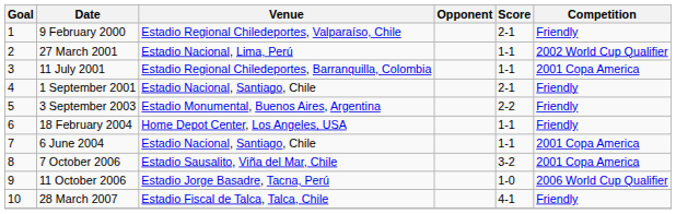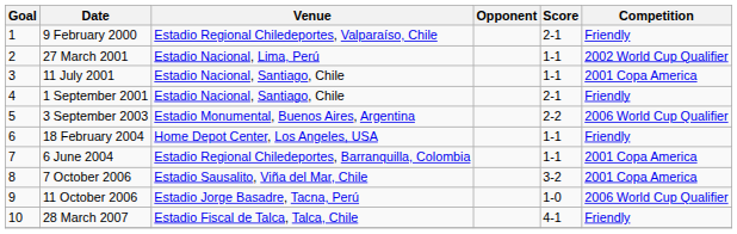 <table class="wikitable collapsible collapsed" style=font-size:85%>
 <tr>
 <th>Goal</th>
 <th>Date</th>
 <th>Venue</th>
 <th>Opponent</th>
 <th>Score</th>
 <th>Competition</th>
 </tr>
 <tr>
 <td>1</td>
 <td>9 February 2000</td>
 <td><a href='#'>Estadio Regional Chiledeportes</a>, <a href='#'>Valparaíso, Chile</a></td>
 <td align=left></td>
 <td>2-1</td>
 <td><a href='#'>Friendly</a></td>
 </tr>
 <tr>
 <td>2</td>
 <td>27 March 2001</td>
 <td><a href='#'>Estadio Nacional</a>, <a href='#'>Lima, Perú</a></td>
 <td align=left></td>
 <td>1-1</td>
 <td><a href='#'>2002 World Cup Qualifier</a></td>
 </tr>
 <tr>
 <td>3</td>
 <td>11 July 2001</td>
-<td><a href='#'>Estadio Regional Chiledeportes</a>, <a href='#'>Barranquilla, Colombia</a></td>
+<td><a href='#'>Estadio Nacional</a>, <a href='#'>Santiago</a>, Chile</td>
 <td align=left></td>
 <td>1-1</td>
 <td><a href='#'>2001 Copa America</a></td>
 </tr>
 <tr>
 <td>4</td>
 <td>1 September 2001</td>
 <td><a href='#'>Estadio Nacional</a>, <a href='#'>Santiago</a>, Chile</td>
 <td align=left></td>
 <td>2-1</td>
 <td><a href='#'>Friendly</a></td>
 </tr>
 <tr>
 <td>5</td>
 <td>3 September 2003</td>
 <td><a href='#'>Estadio Monumental</a>, <a href='#'>Buenos Aires</a>, <a href='#'>Argentina</a></td>
 <td align=left></td>
 <td>2-2</td>
-<td><a href='#'>Friendly</a></td>
+<td><a href='#'>2006 World Cup Qualifier</a></td>
 </tr>
 <tr>
 <td>6</td>
 <td>18 February 2004</td>
 <td><a href='#'>Home Depot Center</a>, <a href='#'>Los Angeles, USA</a></td>
 <td align=left></td>
 <td>1-1</td>
 <td><a href='#'>Friendly</a></td>
 </tr>
 <tr>
 <td>7</td>
 <td>6 June 2004</td>
-<td><a href='#'>Estadio Nacional</a>, <a href='#'>Santiago</a>, Chile</td>
+<td><a href='#'>Estadio Regional Chiledeportes</a>, <a href='#'>Barranquilla, Colombia</a></td>
 <td align=left></td>
 <td>1-1</td>
 <td><a href='#'>2001 Copa America</a></td>
 </tr>
 <tr>
 <td>8</td>
 <td>7 October 2006</td>
 <td><a href='#'>Estadio Sausalito</a>, <a href='#'>Viña del Mar, Chile</a></td>
 <td align=left></td>
 <td>3-2</td>
 <td><a href='#'>2001 Copa America</a></td>
 </tr>
 <tr>
 <td>9</td>
 <td>11 October 2006</td>
 <td><a href='#'>Estadio Jorge Basadre</a>, <a href='#'>Tacna, Perú</a></td>
 <td align="left"></td>
 <td>1-0</td>
 <td><a href='#'>2006 World Cup Qualifier</a></td>
 </tr>
 <tr>
 <td>10</td>
 <td>28 March 2007</td>
 <td><a href='#'>Estadio Fiscal de Talca</a>, <a href='#'>Talca, Chile</a></td>
 <td align=left></td>
 <td>4-1</td>
 <td><a href='#'>Friendly</a></td>
 </tr>
 <tr>
 </tr>
 </table>
